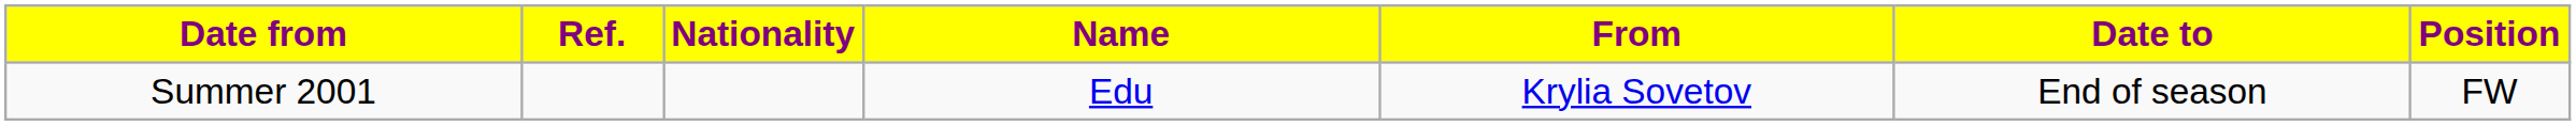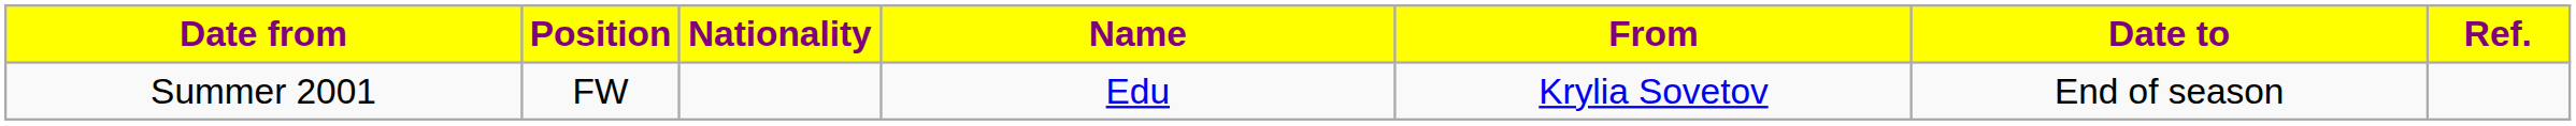 <table class="wikitable" style="text-align:center; font-size:90%; ">
 <tr>
 <th style="background:#ffff00; color:purple; width:200px;">Date from</th>
-<th style="background:#ffff00; color:purple; width:50px;">Ref.</th>
+<th style="background:#ffff00; color:purple; width:50px;">Position</th>
 <th style="background:#ffff00; color:purple; width:50px;">Nationality</th>
 <th style="background:#ffff00; color:purple; width:200px;">Name</th>
 <th style="background:#ffff00; color:purple; width:200px;">From</th>
 <th style="background:#ffff00; color:purple; width:200px;">Date to</th>
-<th style="background:#ffff00; color:purple; width:50px;">Position</th>
+<th style="background:#ffff00; color:purple; width:50px;">Ref.</th>
 </tr>
 <tr>
 <td>Summer 2001</td>
-<td></td>
+<td>FW</td>
 <td></td>
 <td><a href='#'>Edu</a></td>
 <td><a href='#'>Krylia Sovetov</a></td>
 <td>End of season</td>
-<td>FW</td>
+<td></td>
 </tr>
 </table>
